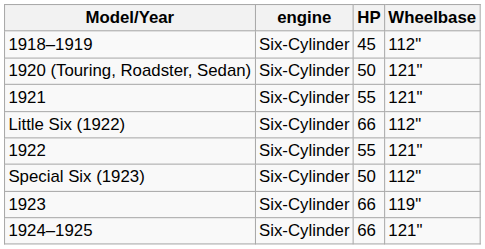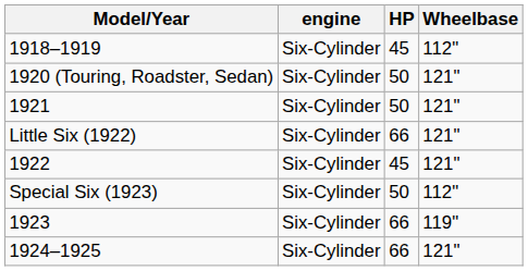 <table class="wikitable">
 <tr>
 <th>Model/Year</th>
 <th>engine</th>
 <th>HP</th>
 <th>Wheelbase</th>
 </tr>
 <tr>
 <td>1918–1919</td>
 <td>Six-Cylinder</td>
 <td>45</td>
 <td>112"</td>
 </tr>
 <tr>
 <td>1920 (Touring, Roadster, Sedan)</td>
 <td>Six-Cylinder</td>
 <td>50</td>
 <td>121"</td>
 </tr>
 <tr>
 <td>1921</td>
 <td>Six-Cylinder</td>
-<td>55</td>
+<td>50</td>
 <td>121"</td>
 </tr>
 <tr>
 <td>Little Six (1922)</td>
 <td>Six-Cylinder</td>
 <td>66</td>
-<td>112"</td>
+<td>121"</td>
 </tr>
 <tr>
 <td>1922</td>
 <td>Six-Cylinder</td>
-<td>55</td>
+<td>45</td>
 <td>121"</td>
 </tr>
 <tr>
 <td>Special Six (1923)</td>
 <td>Six-Cylinder</td>
 <td>50</td>
 <td>112"</td>
 </tr>
 <tr>
 <td>1923</td>
 <td>Six-Cylinder</td>
 <td>66</td>
 <td>119"</td>
 </tr>
 <tr>
 <td>1924–1925</td>
 <td>Six-Cylinder</td>
 <td>66</td>
 <td>121"</td>
 </tr>
 </table>
